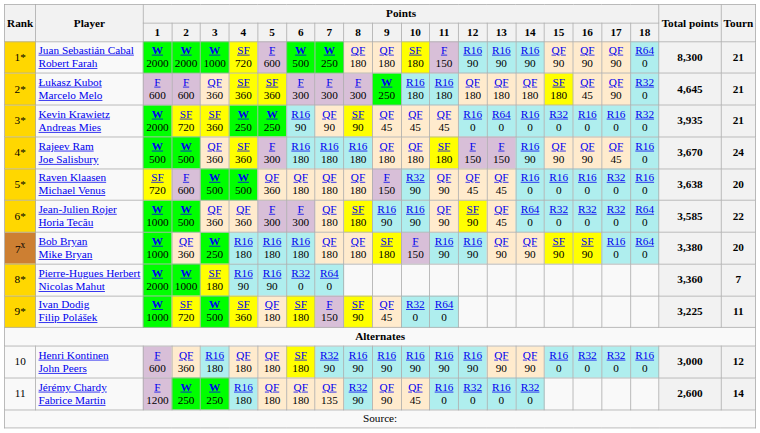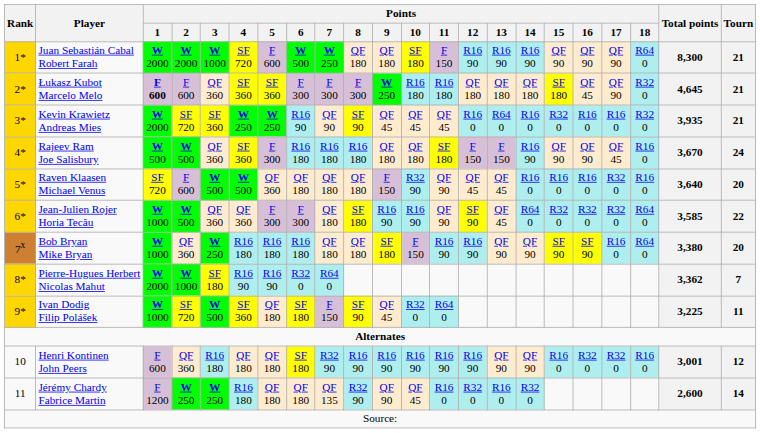 <table class=wikitable style=font-size:90%;text-align:center>
 <tr>
 <th rowspan=2>Rank</th>
 <th rowspan=2>Player</th>
 <th colspan=18>Points</th>
 <th rowspan=2>Total points</th>
 <th rowspan=2>Tourn</th>
 </tr>
 <tr>
 <th width=30>1</th>
 <th width=30>2</th>
 <th width=30>3</th>
 <th width=30>4</th>
 <th width=30>5</th>
 <th width=30>6</th>
 <th width=30>7</th>
 <th width=30>8</th>
 <th width=30>9</th>
 <th width=30>10</th>
 <th width=30>11</th>
 <th width=30>12</th>
 <th width=30>13</th>
 <th width=30>14</th>
 <th width=30>15</th>
 <th width=30>16</th>
 <th width=30>17</th>
 <th width=30>18</th>
 </tr>
 <tr>
 <td bgcolor=gold>1*</td>
 <td align="left"> <a href='#'>Juan Sebastián Cabal</a><br> <a href='#'>Robert Farah</a></td>
 <td bgcolor=lime><strong><a href='#'>W</a></strong><br>2000</td>
 <td bgcolor=lime><strong><a href='#'>W</a></strong><br>2000</td>
 <td bgcolor=lime><strong><a href='#'>W</a></strong><br>1000</td>
 <td bgcolor=yellow><a href='#'>SF</a><br>720</td>
 <td bgcolor=thistle><a href='#'>F</a><br>600</td>
 <td bgcolor=lime><strong><a href='#'>W</a></strong><br>500</td>
 <td bgcolor=lime><strong><a href='#'>W</a></strong><br>250</td>
 <td bgcolor=ffebcd><a href='#'>QF</a><br>180</td>
 <td bgcolor=ffebcd><a href='#'>QF</a><br>180</td>
 <td bgcolor=yellow><a href='#'>SF</a><br>180</td>
 <td bgcolor=thistle><a href='#'>F</a><br>150</td>
 <td bgcolor=afeeee><a href='#'>R16</a><br>90</td>
 <td bgcolor=afeeee><a href='#'>R16</a><br>90</td>
 <td bgcolor=afeeee><a href='#'>R16</a><br>90</td>
 <td bgcolor=ffebcd><a href='#'>QF</a><br>90</td>
 <td bgcolor=ffebcd><a href='#'>QF</a><br>90</td>
 <td bgcolor=ffebcd><a href='#'>QF</a><br>90</td>
 <td bgcolor=afeeee><a href='#'>R64</a><br>0</td>
 <th>8,300</th>
 <th>21</th>
 </tr>
 <tr>
 <td bgcolor=gold>2*</td>
 <td align="left"> <a href='#'>Łukasz Kubot</a><br> <a href='#'>Marcelo Melo</a></td>
-<td bgcolor=thistle><a href='#'>F</a><br>600</td>
+<td bgcolor=thistle><strong><a href='#'>F</a><br>600</strong></td>
 <td bgcolor=thistle><a href='#'>F</a><br>600</td>
 <td bgcolor=ffebcd><a href='#'>QF</a><br>360</td>
 <td bgcolor=yellow><a href='#'>SF</a><br>360</td>
 <td bgcolor=yellow><a href='#'>SF</a><br>360</td>
 <td bgcolor=thistle><a href='#'>F</a><br>300</td>
 <td bgcolor=thistle><a href='#'>F</a><br>300</td>
 <td bgcolor=thistle><a href='#'>F</a><br>300</td>
 <td bgcolor=lime><strong><a href='#'>W</a></strong><br>250</td>
 <td bgcolor=afeeee><a href='#'>R16</a><br>180</td>
 <td bgcolor=afeeee><a href='#'>R16</a><br>180</td>
 <td bgcolor=ffebcd><a href='#'>QF</a><br>180</td>
 <td bgcolor=ffebcd><a href='#'>QF</a><br>180</td>
 <td bgcolor=ffebcd><a href='#'>QF</a><br>180</td>
 <td bgcolor=yellow><a href='#'>SF</a><br>180</td>
 <td bgcolor=ffebcd><a href='#'>QF</a><br>45</td>
 <td bgcolor=ffebcd><a href='#'>QF</a><br>90</td>
 <td bgcolor=afeeee><a href='#'>R32</a><br>0</td>
 <th>4,645</th>
 <th>21</th>
 </tr>
 <tr>
 <td bgcolor=gold>3*</td>
 <td align="left"> <a href='#'>Kevin Krawietz</a><br> <a href='#'>Andreas Mies</a></td>
 <td bgcolor=lime><strong><a href='#'>W</a></strong><br>2000</td>
 <td bgcolor=yellow><a href='#'>SF</a><br>720</td>
 <td bgcolor=yellow><a href='#'>SF</a><br>360</td>
 <td bgcolor=lime><strong><a href='#'>W</a></strong><br>250</td>
 <td bgcolor=lime><strong><a href='#'>W</a></strong><br>250</td>
 <td bgcolor=afeeee><a href='#'>R16</a><br>90</td>
 <td bgcolor=ffebcd><a href='#'>QF</a><br>90</td>
 <td bgcolor=yellow><a href='#'>SF</a><br>90</td>
 <td bgcolor=ffebcd><a href='#'>QF</a><br>45</td>
 <td bgcolor=ffebcd><a href='#'>QF</a><br>45</td>
 <td bgcolor=ffebcd><a href='#'>QF</a><br>45</td>
 <td bgcolor=afeeee><a href='#'>R16</a><br>0</td>
 <td bgcolor=afeeee><a href='#'>R64</a><br>0</td>
 <td bgcolor=afeeee><a href='#'>R16</a><br>0</td>
 <td bgcolor=afeeee><a href='#'>R32</a><br>0</td>
 <td bgcolor=afeeee><a href='#'>R16</a><br>0</td>
 <td bgcolor=afeeee><a href='#'>R16</a><br>0</td>
 <td bgcolor=afeeee><a href='#'>R32</a><br>0</td>
 <th>3,935</th>
 <th>21</th>
 </tr>
 <tr>
 <td bgcolor=gold>4*</td>
 <td align="left"> <a href='#'>Rajeev Ram</a><br> <a href='#'>Joe Salisbury</a></td>
 <td bgcolor=lime><strong><a href='#'>W</a></strong><br>500</td>
 <td bgcolor=lime><strong><a href='#'>W</a></strong><br>500</td>
 <td bgcolor=ffebcd><a href='#'>QF</a><br>360</td>
 <td bgcolor=yellow><a href='#'>SF</a><br>360</td>
 <td bgcolor=thistle><a href='#'>F</a><br>300</td>
 <td bgcolor=afeeee><a href='#'>R16</a><br>180</td>
 <td bgcolor=afeeee><a href='#'>R16</a><br>180</td>
 <td bgcolor=afeeee><a href='#'>R16</a><br>180</td>
 <td bgcolor=ffebcd><a href='#'>QF</a><br>180</td>
 <td bgcolor=ffebcd><a href='#'>QF</a><br>180</td>
 <td bgcolor=yellow><a href='#'>SF</a><br>180</td>
 <td bgcolor=thistle><a href='#'>F</a><br>150</td>
 <td bgcolor=thistle><a href='#'>F</a><br>150</td>
 <td bgcolor=afeeee><a href='#'>R16</a><br>90</td>
 <td bgcolor=ffebcd><a href='#'>QF</a><br>90</td>
 <td bgcolor=ffebcd><a href='#'>QF</a><br>90</td>
 <td bgcolor=ffebcd><a href='#'>QF</a><br>45</td>
 <td bgcolor=afeeee><a href='#'>R16</a><br>0</td>
 <th>3,670</th>
 <th>24</th>
 </tr>
 <tr>
 <td bgcolor=gold>5*</td>
 <td align="left"> <a href='#'>Raven Klaasen</a><br> <a href='#'>Michael Venus</a></td>
 <td bgcolor=yellow><a href='#'>SF</a><br>720</td>
 <td bgcolor=thistle><a href='#'>F</a><br>600</td>
 <td bgcolor=lime><strong><a href='#'>W</a></strong><br>500</td>
 <td bgcolor=lime><strong><a href='#'>W</a></strong><br>500</td>
 <td bgcolor=ffebcd><a href='#'>QF</a><br>360</td>
 <td bgcolor=ffebcd><a href='#'>QF</a><br>180</td>
 <td bgcolor=ffebcd><a href='#'>QF</a><br>180</td>
 <td bgcolor=ffebcd><a href='#'>QF</a><br>180</td>
 <td bgcolor=thistle><a href='#'>F</a><br>150</td>
 <td bgcolor=afeeee><a href='#'>R32</a><br>90</td>
 <td bgcolor=ffebcd><a href='#'>QF</a><br>90</td>
 <td bgcolor=ffebcd><a href='#'>QF</a><br>45</td>
 <td bgcolor=ffebcd><a href='#'>QF</a><br>45</td>
 <td bgcolor=afeeee><a href='#'>R16</a><br>0</td>
 <td bgcolor=afeeee><a href='#'>R16</a><br>0</td>
 <td bgcolor=afeeee><a href='#'>R16</a><br>0</td>
 <td bgcolor=afeeee><a href='#'>R32</a><br>0</td>
 <td bgcolor=afeeee><a href='#'>R16</a><br>0</td>
-<th>3,638</th>
+<th>3,640</th>
 <th>20</th>
 </tr>
 <tr>
 <td bgcolor=gold>6*</td>
 <td align="left"> <a href='#'>Jean-Julien Rojer</a><br> <a href='#'>Horia Tecău</a></td>
 <td bgcolor=lime><strong><a href='#'>W</a></strong><br>1000</td>
 <td bgcolor=lime><strong><a href='#'>W</a></strong><br>500</td>
 <td bgcolor=ffebcd><a href='#'>QF</a><br>360</td>
 <td bgcolor=ffebcd><a href='#'>QF</a><br>360</td>
 <td bgcolor=thistle><a href='#'>F</a><br>300</td>
 <td bgcolor=thistle><a href='#'>F</a><br>300</td>
 <td bgcolor=ffebcd><a href='#'>QF</a><br>180</td>
 <td bgcolor=yellow><a href='#'>SF</a><br>180</td>
 <td bgcolor=afeeee><a href='#'>R16</a><br>90</td>
 <td bgcolor=afeeee><a href='#'>R16</a><br>90</td>
 <td bgcolor=ffebcd><a href='#'>QF</a><br>90</td>
 <td bgcolor=yellow><a href='#'>SF</a><br>90</td>
 <td bgcolor=ffebcd><a href='#'>QF</a><br>45</td>
 <td bgcolor=afeeee><a href='#'>R64</a><br>0</td>
 <td bgcolor=afeeee><a href='#'>R32</a><br>0</td>
 <td bgcolor=afeeee><a href='#'>R32</a><br>0</td>
 <td bgcolor=afeeee><a href='#'>R32</a><br>0</td>
 <td bgcolor=afeeee><a href='#'>R64</a><br>0</td>
 <th>3,585</th>
 <th>22</th>
 </tr>
 <tr>
 <td bgcolor=cd7f32>7<sup>x</sup></td>
 <td align="left"> <a href='#'>Bob Bryan</a><br> <a href='#'>Mike Bryan</a></td>
 <td bgcolor=lime><strong><a href='#'>W</a></strong><br>1000</td>
 <td bgcolor=ffebcd><a href='#'>QF</a><br>360</td>
 <td bgcolor=lime><strong><a href='#'>W</a></strong><br>250</td>
 <td bgcolor=afeeee><a href='#'>R16</a><br>180</td>
 <td bgcolor=afeeee><a href='#'>R16</a><br>180</td>
 <td bgcolor=afeeee><a href='#'>R16</a><br>180</td>
 <td bgcolor=ffebcd><a href='#'>QF</a><br>180</td>
 <td bgcolor=ffebcd><a href='#'>QF</a><br>180</td>
 <td bgcolor=yellow><a href='#'>SF</a><br>180</td>
 <td bgcolor=thistle><a href='#'>F</a><br>150</td>
 <td bgcolor=afeeee><a href='#'>R16</a><br>90</td>
 <td bgcolor=afeeee><a href='#'>R16</a><br>90</td>
 <td bgcolor=ffebcd><a href='#'>QF</a><br>90</td>
 <td bgcolor=ffebcd><a href='#'>QF</a><br>90</td>
 <td bgcolor=yellow><a href='#'>SF</a><br>90</td>
 <td bgcolor=yellow><a href='#'>SF</a><br>90</td>
 <td bgcolor=afeeee><a href='#'>R16</a><br>0</td>
 <td bgcolor=afeeee><a href='#'>R64</a><br>0</td>
 <th>3,380</th>
 <th>20</th>
 </tr>
 <tr>
 <td bgcolor=gold>8*</td>
 <td align="left"> <a href='#'>Pierre-Hugues Herbert</a><br> <a href='#'>Nicolas Mahut</a></td>
 <td bgcolor=lime><strong><a href='#'>W</a></strong><br>2000</td>
 <td bgcolor=lime><strong><a href='#'>W</a></strong><br>1000</td>
 <td bgcolor=yellow><a href='#'>SF</a><br>180</td>
 <td bgcolor=afeeee><a href='#'>R16</a><br>90</td>
 <td bgcolor=afeeee><a href='#'>R16</a><br>90</td>
 <td bgcolor=afeeee><a href='#'>R32</a><br>0</td>
 <td bgcolor=afeeee><a href='#'>R64</a><br>0</td>
 <td></td>
 <td></td>
 <td></td>
 <td></td>
 <td></td>
 <td></td>
 <td></td>
 <td></td>
 <td></td>
 <td></td>
 <td></td>
-<th>3,360</th>
+<th>3,362</th>
 <th>7</th>
 </tr>
 <tr>
 <td bgcolor=gold>9*</td>
 <td align="left"> <a href='#'>Ivan Dodig</a><br> <a href='#'>Filip Polášek</a></td>
 <td bgcolor=lime><strong><a href='#'>W</a></strong><br>1000</td>
 <td bgcolor=yellow><a href='#'>SF</a><br>720</td>
 <td bgcolor=lime><strong><a href='#'>W</a></strong><br>500</td>
 <td bgcolor=yellow><a href='#'>SF</a><br>360</td>
 <td bgcolor=ffebcd><a href='#'>QF</a><br>180</td>
 <td bgcolor=yellow><a href='#'>SF</a><br>180</td>
 <td bgcolor=thistle><a href='#'>F</a><br>150</td>
 <td bgcolor=yellow><a href='#'>SF</a><br>90</td>
 <td bgcolor=ffebcd><a href='#'>QF</a><br>45</td>
 <td bgcolor=afeeee><a href='#'>R32</a><br>0</td>
 <td bgcolor=afeeee><a href='#'>R64</a><br>0</td>
 <td></td>
 <td></td>
 <td></td>
 <td></td>
 <td></td>
 <td></td>
 <td></td>
 <th>3,225</th>
 <th>11</th>
 </tr>
 <tr>
 <td colspan="22"><strong>Alternates</strong></td>
 </tr>
 <tr>
 <td>10</td>
 <td align="left"> <a href='#'>Henri Kontinen</a><br> <a href='#'>John Peers</a></td>
 <td bgcolor=thistle><a href='#'>F</a><br>600</td>
 <td bgcolor=ffebcd><a href='#'>QF</a><br>360</td>
 <td bgcolor=afeeee><a href='#'>R16</a><br>180</td>
 <td bgcolor=ffebcd><a href='#'>QF</a><br>180</td>
 <td bgcolor=ffebcd><a href='#'>QF</a><br>180</td>
 <td bgcolor=yellow><a href='#'>SF</a><br>180</td>
 <td bgcolor=afeeee><a href='#'>R32</a><br>90</td>
 <td bgcolor=afeeee><a href='#'>R16</a><br>90</td>
 <td bgcolor=afeeee><a href='#'>R16</a><br>90</td>
 <td bgcolor=afeeee><a href='#'>R16</a><br>90</td>
 <td bgcolor=afeeee><a href='#'>R16</a><br>90</td>
 <td bgcolor=afeeee><a href='#'>R16</a><br>90</td>
 <td bgcolor=ffebcd><a href='#'>QF</a><br>90</td>
 <td bgcolor=ffebcd><a href='#'>QF</a><br>90</td>
 <td bgcolor=afeeee><a href='#'>R16</a><br>0</td>
 <td bgcolor=afeeee><a href='#'>R32</a><br>0</td>
 <td bgcolor=afeeee><a href='#'>R32</a><br>0</td>
 <td bgcolor=afeeee><a href='#'>R16</a><br>0</td>
-<th>3,000</th>
+<th>3,001</th>
 <th>12</th>
 </tr>
 <tr>
 <td>11</td>
 <td align="left"> <a href='#'>Jérémy Chardy</a><br> <a href='#'>Fabrice Martin</a></td>
 <td bgcolor=thistle><a href='#'>F</a><br>1200</td>
 <td bgcolor=lime><strong><a href='#'>W</a></strong><br>250</td>
 <td bgcolor=lime><strong><a href='#'>W</a></strong><br>250</td>
 <td bgcolor=afeeee><a href='#'>R16</a><br>180</td>
 <td bgcolor=ffebcd><a href='#'>QF</a><br>180</td>
 <td bgcolor=ffebcd><a href='#'>QF</a><br>180</td>
 <td bgcolor=ffebcd><a href='#'>QF</a><br>135</td>
 <td bgcolor=afeeee><a href='#'>R32</a><br>90</td>
 <td bgcolor=ffebcd><a href='#'>QF</a><br>90</td>
 <td bgcolor=ffebcd><a href='#'>QF</a><br>45</td>
 <td bgcolor=afeeee><a href='#'>R16</a><br>0</td>
 <td bgcolor=afeeee><a href='#'>R32</a><br>0</td>
 <td bgcolor=afeeee><a href='#'>R16</a><br>0</td>
 <td bgcolor=afeeee><a href='#'>R32</a><br>0</td>
 <td></td>
 <td></td>
 <td></td>
 <td></td>
 <th>2,600</th>
 <th>14</th>
 </tr>
 <tr>
 <td colspan="22">Source:</td>
 </tr>
 </table>
